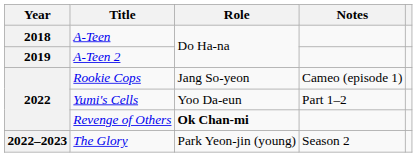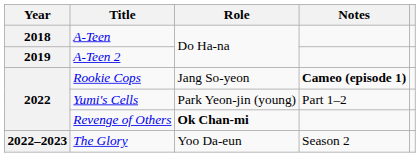 <table class="wikitable plainrowheaders sortable">
 <tr>
 <th scope="col">Year</th>
 <th scope="col">Title</th>
 <th scope="col">Role</th>
 <th scope="col">Notes</th>
 <th scope="col" class="unsortable"></th>
 </tr>
 <tr>
 <th scope="row">2018</th>
 <td><em><a href='#'>A-Teen</a></em></td>
 <td rowspan="2">Do Ha-na</td>
 <td></td>
 <td style="text-align:center"></td>
 </tr>
 <tr>
 <th scope="row">2019</th>
 <td><em><a href='#'>A-Teen 2</a></em></td>
 <td></td>
 <td style="text-align:center"></td>
 </tr>
 <tr>
 <th scope="row" rowspan="3">2022</th>
 <td><em><a href='#'>Rookie Cops</a></em></td>
 <td>Jang So-yeon</td>
-<td>Cameo (episode 1)</td>
+<td><strong>Cameo (episode 1)</strong></td>
 <td style="text-align:center"></td>
 </tr>
 <tr>
 <td><em><a href='#'>Yumi's Cells</a></em></td>
-<td>Yoo Da-eun</td>
+<td>Park Yeon-jin (young)</td>
 <td>Part 1–2</td>
 <td style="text-align:center"></td>
 </tr>
 <tr>
 <td><em><a href='#'>Revenge of Others</a></em></td>
 <td><strong>Ok Chan-mi</strong></td>
 <td></td>
 <td style="text-align:center"></td>
 </tr>
 <tr>
 <th scope="row">2022–2023</th>
 <td><em><a href='#'>The Glory</a></em></td>
-<td>Park Yeon-jin (young)</td>
+<td>Yoo Da-eun</td>
 <td>Season 2</td>
 <td style="text-align:center"></td>
 </tr>
 </table>
